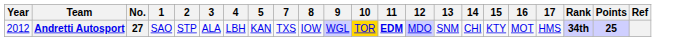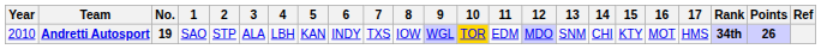 <table class="wikitable" style="text-align:center; font-size:85%">
 <tr>
 <th>Year</th>
 <th>Team</th>
 <th>No.</th>
 <th>1</th>
 <th>2</th>
 <th>3</th>
 <th>4</th>
 <th>5</th>
+<th>6</th>
 <th>7</th>
 <th>8</th>
 <th>9</th>
 <th>10</th>
 <th>11</th>
 <th>12</th>
 <th>13</th>
 <th>14</th>
 <th>15</th>
 <th>16</th>
 <th>17</th>
 <th>Rank</th>
 <th>Points</th>
 <th>Ref</th>
 </tr>
 <tr>
-<td><a href='#'>2012</a></td>
+<td><a href='#'>2010</a></td>
 <th nowrap><a href='#'>Andretti Autosport</a></th>
-<th>27</th>
+<th>19</th>
 <td><a href='#'>SAO</a></td>
 <td><a href='#'>STP</a></td>
 <td><a href='#'>ALA</a></td>
 <td><a href='#'>LBH</a></td>
 <td><a href='#'>KAN</a></td>
+<td><a href='#'>INDY</a></td>
 <td><a href='#'>TXS</a></td>
 <td><a href='#'>IOW</a></td>
 <td style="background:#cfcfff;"><a href='#'>WGL</a><br></td>
 <td style="background: gold;"><a href='#'>TOR</a></td>
-<td><strong><a href='#'>EDM</a></strong></td>
+<td><a href='#'>EDM</a></td>
 <td style="background:#cfcfff;"><a href='#'>MDO</a><br></td>
 <td><a href='#'>SNM</a></td>
 <td><a href='#'>CHI</a></td>
 <td><a href='#'>KTY</a></td>
 <td><a href='#'>MOT</a></td>
 <td><a href='#'>HMS</a></td>
 <th style="background:#cfcfff;"><strong>34th</strong></th>
-<th style="background:#cfcfff;"><strong>25</strong></th>
+<th style="background:#cfcfff;"><strong>26</strong></th>
 <th></th>
 </tr>
 </table>
